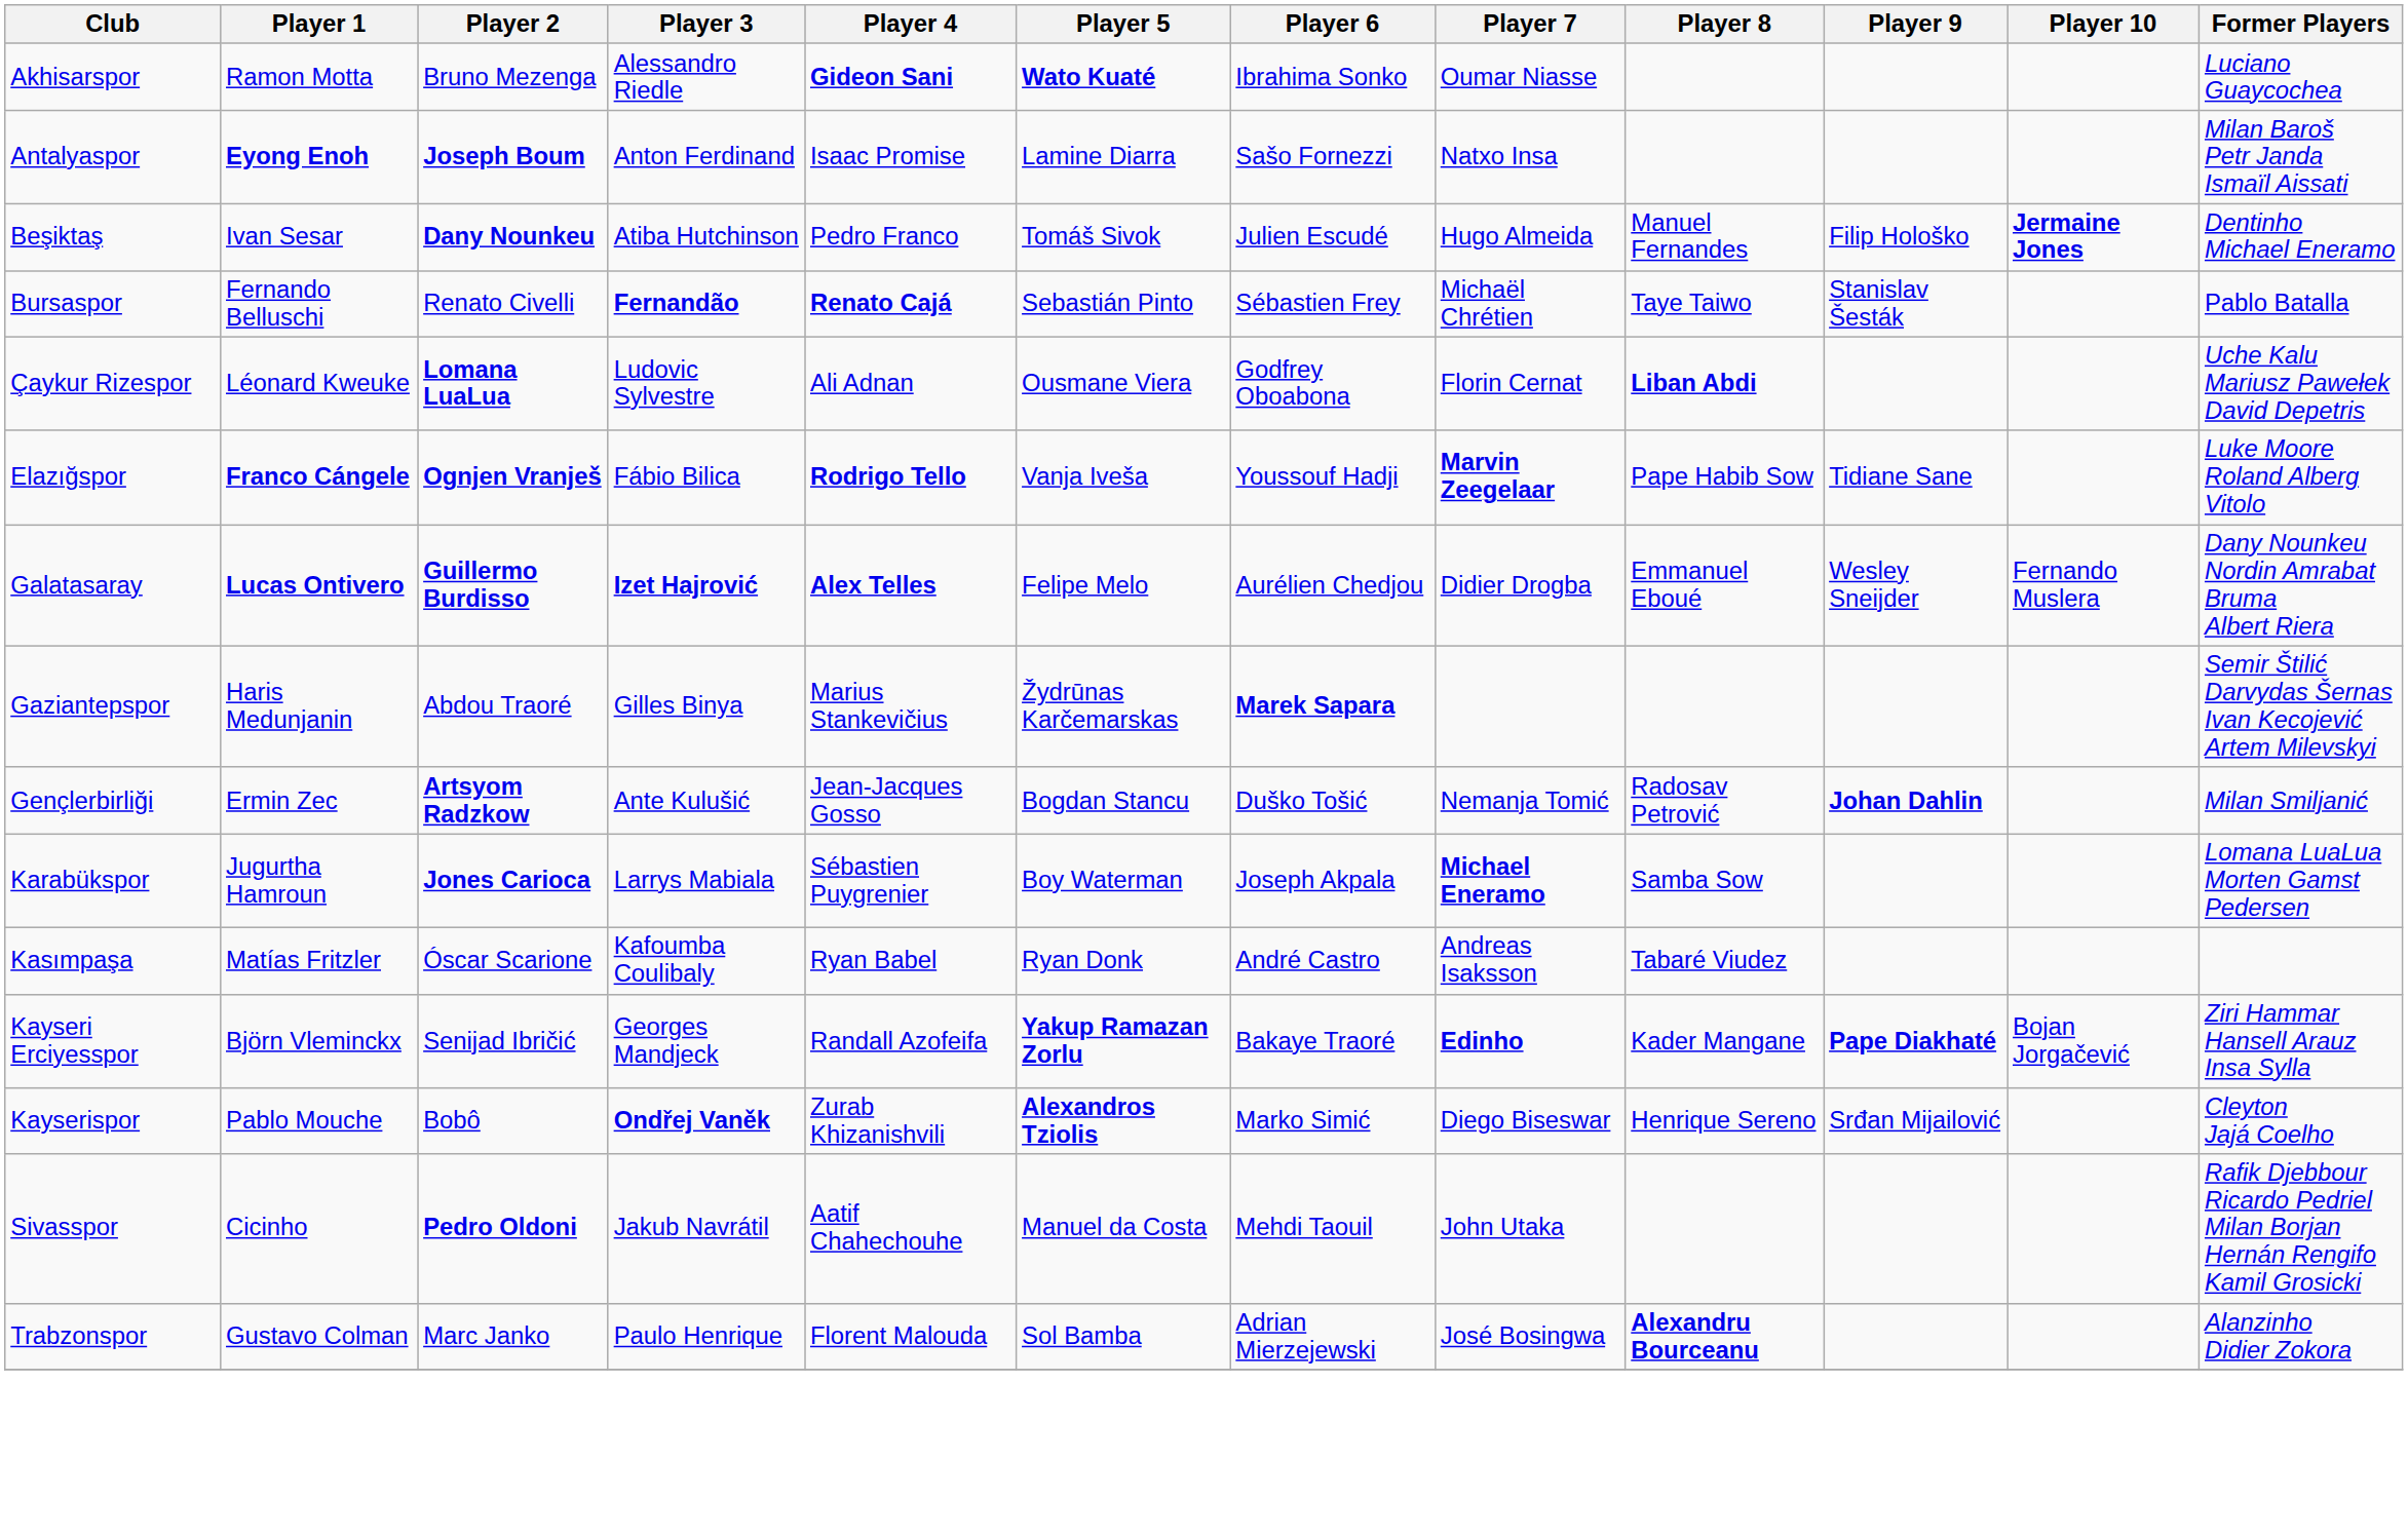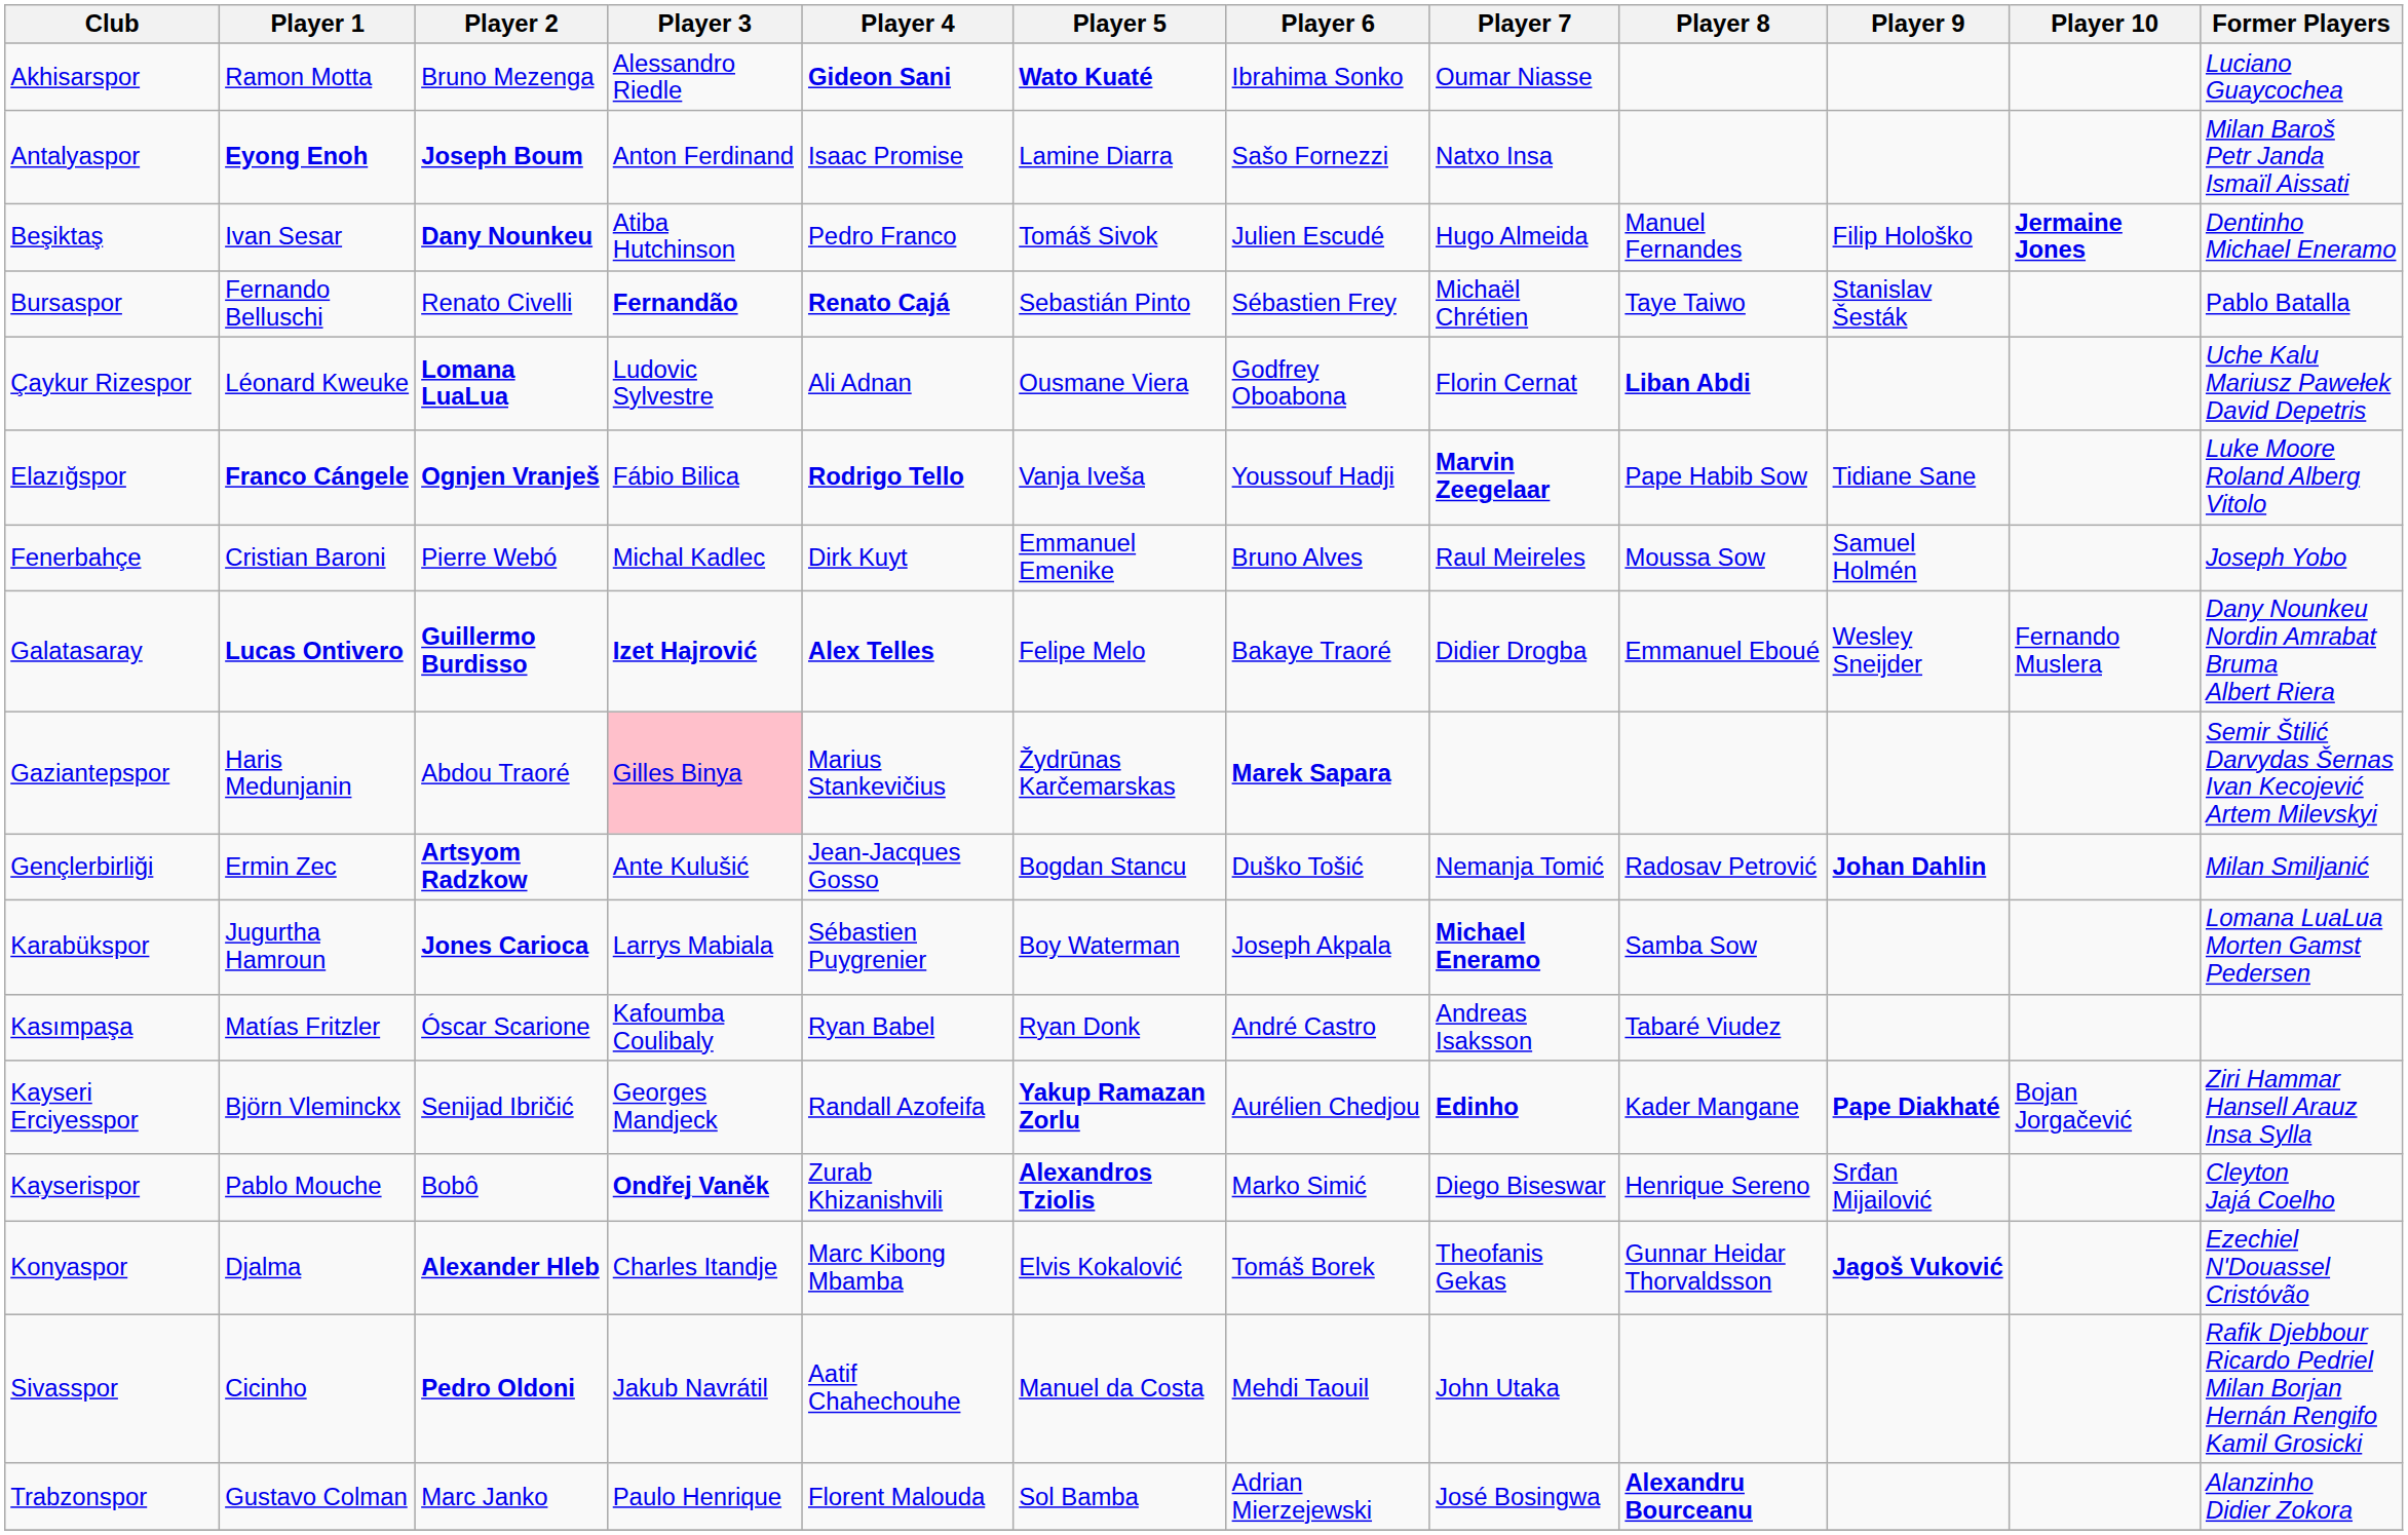 <table class="wikitable">
 <tr>
 <th width="170">Club</th>
 <th width="170">Player 1</th>
 <th width="170">Player 2</th>
 <th width="170">Player 3</th>
 <th width="170">Player 4</th>
 <th width="170">Player 5</th>
 <th width="170">Player 6</th>
 <th width="170">Player 7</th>
 <th width="170">Player 8</th>
 <th width="170">Player 9</th>
 <th width="170">Player 10</th>
 <th width="170">Former Players</th>
 </tr>
 <tr>
 <td><a href='#'>Akhisarspor</a></td>
 <td> <a href='#'>Ramon Motta</a></td>
 <td> <a href='#'>Bruno Mezenga</a></td>
 <td> <a href='#'>Alessandro Riedle</a></td>
 <td> <strong><a href='#'>Gideon Sani</a></strong></td>
 <td> <strong><a href='#'>Wato Kuaté</a></strong></td>
 <td> <a href='#'>Ibrahima Sonko</a></td>
 <td> <a href='#'>Oumar Niasse</a></td>
 <td></td>
 <td></td>
 <td></td>
 <td> <em><a href='#'>Luciano Guaycochea</a></em></td>
 </tr>
 <tr>
 <td><a href='#'>Antalyaspor</a></td>
 <td> <strong><a href='#'>Eyong Enoh</a></strong></td>
 <td> <strong><a href='#'>Joseph Boum</a></strong></td>
 <td> <a href='#'>Anton Ferdinand</a></td>
 <td> <a href='#'>Isaac Promise</a></td>
 <td> <a href='#'>Lamine Diarra</a></td>
 <td> <a href='#'>Sašo Fornezzi</a></td>
 <td> <a href='#'>Natxo Insa</a></td>
 <td></td>
 <td></td>
 <td></td>
 <td> <em><a href='#'>Milan Baroš</a></em> <br>  <em><a href='#'>Petr Janda</a></em> <br>  <em><a href='#'>Ismaïl Aissati</a></em></td>
 </tr>
 <tr>
 <td><a href='#'>Beşiktaş</a></td>
 <td> <a href='#'>Ivan Sesar</a></td>
 <td> <strong><a href='#'>Dany Nounkeu</a></strong></td>
 <td> <a href='#'>Atiba Hutchinson</a></td>
 <td> <a href='#'>Pedro Franco</a></td>
 <td> <a href='#'>Tomáš Sivok</a></td>
 <td> <a href='#'>Julien Escudé</a></td>
 <td> <a href='#'>Hugo Almeida</a></td>
 <td> <a href='#'>Manuel Fernandes</a></td>
 <td> <a href='#'>Filip Hološko</a></td>
 <td> <strong><a href='#'>Jermaine Jones</a></strong></td>
 <td> <em><a href='#'>Dentinho</a></em> <br>  <em><a href='#'>Michael Eneramo</a></em></td>
 </tr>
 <tr>
 <td><a href='#'>Bursaspor</a></td>
 <td> <a href='#'>Fernando Belluschi</a></td>
 <td> <a href='#'>Renato Civelli</a></td>
 <td> <strong><a href='#'>Fernandão</a></strong></td>
 <td> <strong><a href='#'>Renato Cajá</a></strong></td>
 <td> <a href='#'>Sebastián Pinto</a></td>
 <td> <a href='#'>Sébastien Frey</a></td>
 <td> <a href='#'>Michaël Chrétien</a></td>
 <td> <a href='#'>Taye Taiwo</a></td>
 <td> <a href='#'>Stanislav Šesták</a></td>
 <td></td>
 <td> <a href='#'>Pablo Batalla</a></td>
 </tr>
 <tr>
 <td><a href='#'>Çaykur Rizespor</a></td>
 <td> <a href='#'>Léonard Kweuke</a></td>
 <td> <strong><a href='#'>Lomana LuaLua</a></strong></td>
 <td> <a href='#'>Ludovic Sylvestre</a></td>
 <td> <a href='#'>Ali Adnan</a></td>
 <td> <a href='#'>Ousmane Viera</a></td>
 <td> <a href='#'>Godfrey Oboabona</a></td>
 <td> <a href='#'>Florin Cernat</a></td>
 <td> <strong><a href='#'>Liban Abdi</a></strong></td>
 <td></td>
 <td></td>
 <td> <em><a href='#'>Uche Kalu</a></em> <br>  <em><a href='#'>Mariusz Pawełek</a></em> <br>  <em><a href='#'>David Depetris</a></em></td>
 </tr>
 <tr>
 <td><a href='#'>Elazığspor</a></td>
 <td> <strong><a href='#'>Franco Cángele</a></strong></td>
 <td> <strong><a href='#'>Ognjen Vranješ</a></strong></td>
 <td> <a href='#'>Fábio Bilica</a></td>
 <td> <strong><a href='#'>Rodrigo Tello</a></strong></td>
 <td> <a href='#'>Vanja Iveša</a></td>
 <td> <a href='#'>Youssouf Hadji</a></td>
 <td> <strong><a href='#'>Marvin Zeegelaar</a></strong></td>
 <td> <a href='#'>Pape Habib Sow</a></td>
 <td> <a href='#'>Tidiane Sane</a></td>
 <td></td>
 <td> <em><a href='#'>Luke Moore</a></em> <br>  <em><a href='#'>Roland Alberg</a></em> <br>  <em><a href='#'>Vitolo</a></em></td>
 </tr>
 <tr>
+<td><a href='#'>Fenerbahçe</a></td>
+<td> <a href='#'>Cristian Baroni</a></td>
+<td> <a href='#'>Pierre Webó</a></td>
+<td> <a href='#'>Michal Kadlec</a></td>
+<td> <a href='#'>Dirk Kuyt</a></td>
+<td> <a href='#'>Emmanuel Emenike</a></td>
+<td> <a href='#'>Bruno Alves</a></td>
+<td> <a href='#'>Raul Meireles</a></td>
+<td> <a href='#'>Moussa Sow</a></td>
+<td> <a href='#'>Samuel Holmén</a></td>
+<td></td>
+<td> <em><a href='#'>Joseph Yobo</a></em></td>
+</tr>
+<tr>
 <td><a href='#'>Galatasaray</a></td>
 <td> <strong><a href='#'>Lucas Ontivero</a></strong></td>
 <td> <strong><a href='#'>Guillermo Burdisso</a></strong></td>
 <td> <strong><a href='#'>Izet Hajrović</a></strong></td>
 <td> <strong><a href='#'>Alex Telles</a></strong></td>
 <td> <a href='#'>Felipe Melo</a></td>
-<td> <a href='#'>Aurélien Chedjou</a></td>
+<td> <a href='#'>Bakaye Traoré</a></td>
 <td> <a href='#'>Didier Drogba</a></td>
 <td> <a href='#'>Emmanuel Eboué</a></td>
 <td> <a href='#'>Wesley Sneijder</a></td>
 <td> <a href='#'>Fernando Muslera</a></td>
 <td> <em><a href='#'>Dany Nounkeu</a></em> <br>  <em><a href='#'>Nordin Amrabat</a></em> <br>  <em><a href='#'>Bruma</a></em> <br>  <em><a href='#'>Albert Riera</a></em></td>
 </tr>
 <tr>
 <td><a href='#'>Gaziantepspor</a></td>
 <td> <a href='#'>Haris Medunjanin</a></td>
 <td> <a href='#'>Abdou Traoré</a></td>
-<td> <a href='#'>Gilles Binya</a></td>
+<td style="background: pink;"> <a href='#'>Gilles Binya</a></td>
 <td> <a href='#'>Marius Stankevičius</a></td>
 <td> <a href='#'>Žydrūnas Karčemarskas</a></td>
 <td> <strong><a href='#'>Marek Sapara</a></strong></td>
 <td></td>
 <td></td>
 <td></td>
 <td></td>
 <td> <em><a href='#'>Semir Štilić</a></em> <br>  <em><a href='#'>Darvydas Šernas</a></em> <br>  <em><a href='#'>Ivan Kecojević</a></em> <br>  <em><a href='#'>Artem Milevskyi</a></em></td>
 </tr>
 <tr>
 <td><a href='#'>Gençlerbirliği</a></td>
 <td> <a href='#'>Ermin Zec</a></td>
 <td> <strong><a href='#'>Artsyom Radzkow</a></strong></td>
 <td> <a href='#'>Ante Kulušić</a></td>
 <td> <a href='#'>Jean-Jacques Gosso</a></td>
 <td> <a href='#'>Bogdan Stancu</a></td>
 <td> <a href='#'>Duško Tošić</a></td>
 <td> <a href='#'>Nemanja Tomić</a></td>
 <td> <a href='#'>Radosav Petrović</a></td>
 <td> <strong><a href='#'>Johan Dahlin</a></strong></td>
 <td></td>
 <td> <em><a href='#'>Milan Smiljanić</a></em></td>
 </tr>
 <tr>
 <td><a href='#'>Karabükspor</a></td>
 <td> <a href='#'>Jugurtha Hamroun</a></td>
 <td> <strong><a href='#'>Jones Carioca</a></strong></td>
 <td> <a href='#'>Larrys Mabiala</a></td>
 <td> <a href='#'>Sébastien Puygrenier</a></td>
 <td> <a href='#'>Boy Waterman</a></td>
 <td> <a href='#'>Joseph Akpala</a></td>
 <td> <strong><a href='#'>Michael Eneramo</a></strong></td>
 <td> <a href='#'>Samba Sow</a></td>
 <td></td>
 <td></td>
 <td> <em><a href='#'>Lomana LuaLua</a></em> <br>  <em><a href='#'>Morten Gamst Pedersen</a></em></td>
 </tr>
 <tr>
 <td><a href='#'>Kasımpaşa</a></td>
 <td> <a href='#'>Matías Fritzler</a></td>
 <td> <a href='#'>Óscar Scarione</a></td>
 <td> <a href='#'>Kafoumba Coulibaly</a></td>
 <td> <a href='#'>Ryan Babel</a></td>
 <td> <a href='#'>Ryan Donk</a></td>
 <td> <a href='#'>André Castro</a></td>
 <td> <a href='#'>Andreas Isaksson</a></td>
 <td> <a href='#'>Tabaré Viudez</a></td>
 <td></td>
 <td></td>
 <td></td>
 </tr>
 <tr>
 <td><a href='#'>Kayseri Erciyesspor</a></td>
 <td> <a href='#'>Björn Vleminckx</a></td>
 <td> <a href='#'>Senijad Ibričić</a></td>
 <td> <a href='#'>Georges Mandjeck</a></td>
 <td> <a href='#'>Randall Azofeifa</a></td>
 <td> <strong><a href='#'>Yakup Ramazan Zorlu</a></strong></td>
-<td> <a href='#'>Bakaye Traoré</a></td>
+<td> <a href='#'>Aurélien Chedjou</a></td>
 <td> <strong><a href='#'>Edinho</a></strong></td>
 <td> <a href='#'>Kader Mangane</a></td>
 <td> <strong><a href='#'>Pape Diakhaté</a></strong></td>
 <td> <a href='#'>Bojan Jorgačević</a></td>
 <td> <em><a href='#'>Ziri Hammar</a></em> <br>  <em><a href='#'>Hansell Arauz</a></em> <br>  <em><a href='#'>Insa Sylla</a></em></td>
 </tr>
 <tr>
 <td><a href='#'>Kayserispor</a></td>
 <td> <a href='#'>Pablo Mouche</a></td>
 <td> <a href='#'>Bobô</a></td>
 <td> <strong><a href='#'>Ondřej Vaněk</a></strong></td>
 <td> <a href='#'>Zurab Khizanishvili</a></td>
 <td> <strong><a href='#'>Alexandros Tziolis</a></strong></td>
 <td> <a href='#'>Marko Simić</a></td>
 <td> <a href='#'>Diego Biseswar</a></td>
 <td> <a href='#'>Henrique Sereno</a></td>
 <td> <a href='#'>Srđan Mijailović</a></td>
 <td></td>
 <td> <em><a href='#'>Cleyton</a></em> <br>  <em><a href='#'>Jajá Coelho</a></em></td>
+</tr>
+<tr>
+<td><a href='#'>Konyaspor</a></td>
+<td> <a href='#'>Djalma</a></td>
+<td> <strong><a href='#'>Alexander Hleb</a></strong></td>
+<td> <a href='#'>Charles Itandje</a></td>
+<td> <a href='#'>Marc Kibong Mbamba</a></td>
+<td> <a href='#'>Elvis Kokalović</a></td>
+<td> <a href='#'>Tomáš Borek</a></td>
+<td> <a href='#'>Theofanis Gekas</a></td>
+<td> <a href='#'>Gunnar Heidar Thorvaldsson</a></td>
+<td> <strong><a href='#'>Jagoš Vuković</a></strong></td>
+<td></td>
+<td> <em><a href='#'>Ezechiel N'Douassel</a></em> <br>  <em><a href='#'>Cristóvão</a></em></td>
 </tr>
 <tr>
 <td><a href='#'>Sivasspor</a></td>
 <td> <a href='#'>Cicinho</a></td>
 <td> <strong><a href='#'>Pedro Oldoni</a></strong></td>
 <td> <a href='#'>Jakub Navrátil</a></td>
 <td> <a href='#'>Aatif Chahechouhe</a></td>
 <td> <a href='#'>Manuel da Costa</a></td>
 <td> <a href='#'>Mehdi Taouil</a></td>
 <td> <a href='#'>John Utaka</a></td>
 <td></td>
 <td></td>
 <td></td>
 <td> <em><a href='#'>Rafik Djebbour</a></em> <br>  <em><a href='#'>Ricardo Pedriel</a></em> <br>  <em><a href='#'>Milan Borjan</a></em> <br>  <em><a href='#'>Hernán Rengifo</a></em> <br>  <em><a href='#'>Kamil Grosicki</a></em></td>
 </tr>
 <tr>
 <td><a href='#'>Trabzonspor</a></td>
 <td> <a href='#'>Gustavo Colman</a></td>
 <td> <a href='#'>Marc Janko</a></td>
 <td> <a href='#'>Paulo Henrique</a></td>
 <td> <a href='#'>Florent Malouda</a></td>
 <td> <a href='#'>Sol Bamba</a></td>
 <td> <a href='#'>Adrian Mierzejewski</a></td>
 <td> <a href='#'>José Bosingwa</a></td>
 <td> <strong><a href='#'>Alexandru Bourceanu</a></strong></td>
 <td></td>
 <td></td>
 <td> <em><a href='#'>Alanzinho</a></em> <br>  <em><a href='#'>Didier Zokora</a></em></td>
 </tr>
 <tr>
 </tr>
 </table>
